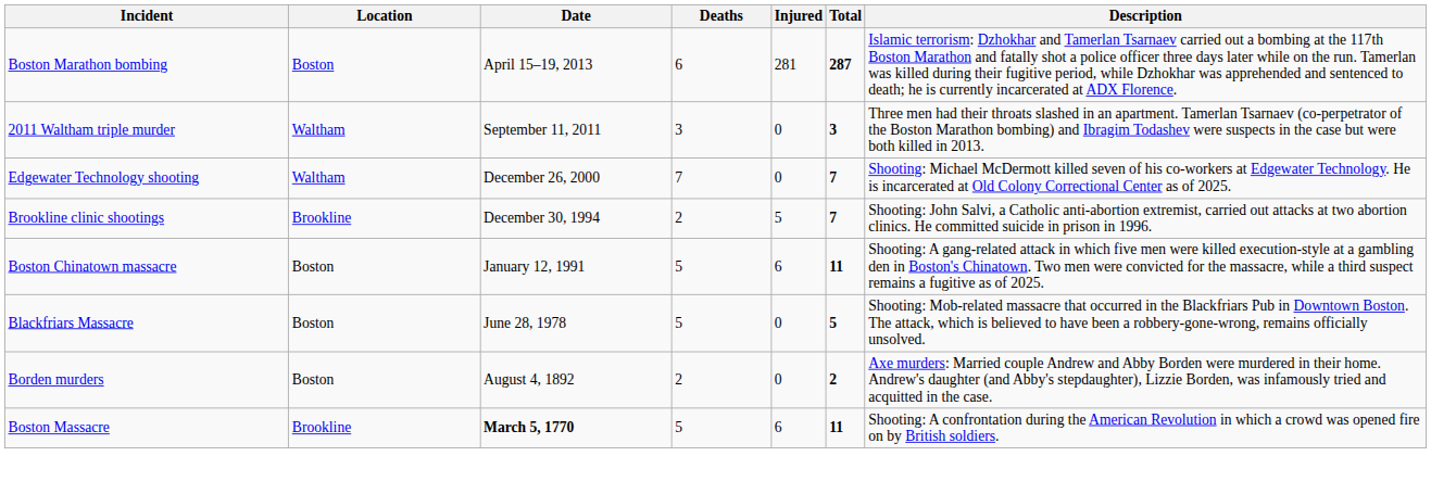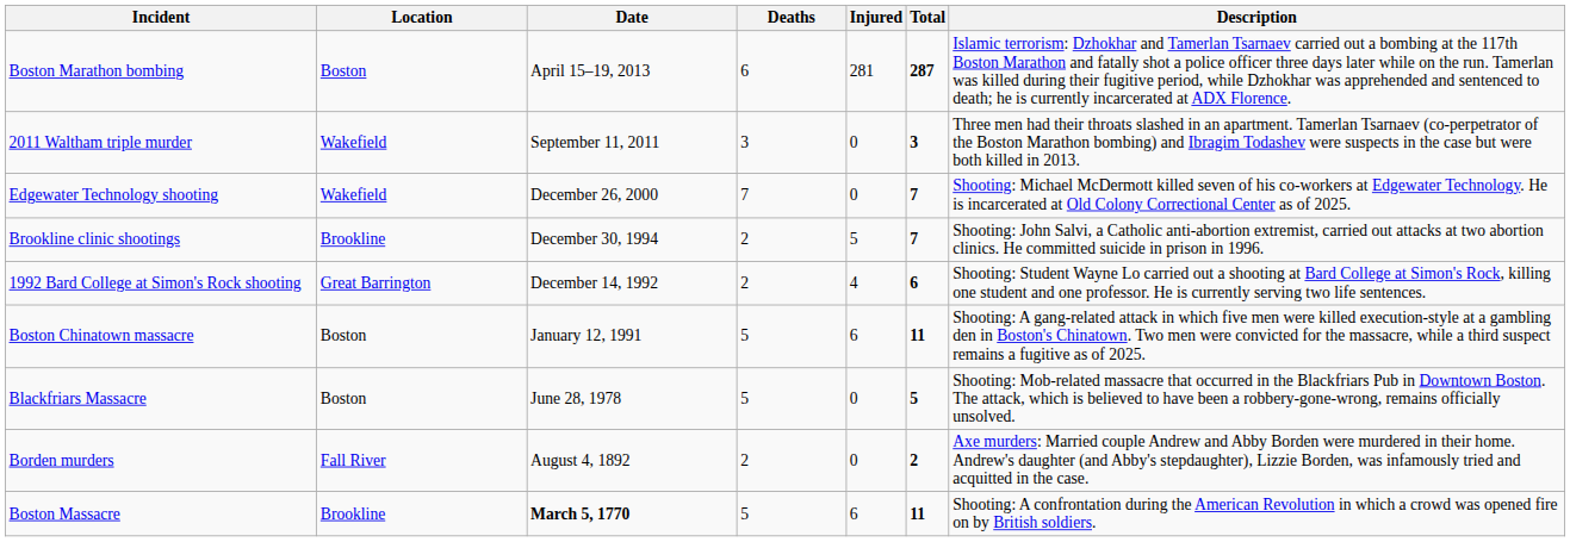 <table class="wikitable sortable">
 <tr>
 <th width="300">Incident</th>
 <th width="200">Location</th>
 <th width="200">Date</th>
 <th width="100">Deaths</th>
 <th>Injured</th>
 <th>Total</th>
 <th width="600">Description</th>
 </tr>
 <tr>
 <td><a href='#'>Boston Marathon bombing</a></td>
 <td><a href='#'>Boston</a></td>
 <td>April 15–19, 2013</td>
 <td>6</td>
 <td>281</td>
 <td><strong>287</strong></td>
 <td><a href='#'>Islamic terrorism</a>: <a href='#'>Dzhokhar</a> and <a href='#'>Tamerlan Tsarnaev</a> carried out a bombing at the 117th <a href='#'>Boston Marathon</a> and fatally shot a police officer three days later while on the run. Tamerlan was killed during their fugitive period, while Dzhokhar was apprehended and sentenced to death; he is currently incarcerated at <a href='#'>ADX Florence</a>.</td>
 </tr>
 <tr>
 <td><a href='#'>2011 Waltham triple murder</a></td>
-<td><a href='#'>Waltham</a></td>
+<td><a href='#'>Wakefield</a></td>
 <td> September 11, 2011</td>
 <td>3</td>
 <td>0</td>
 <td><strong>3</strong></td>
 <td>Three men had their throats slashed in an apartment. Tamerlan Tsarnaev (co-perpetrator of the Boston Marathon bombing) and <a href='#'>Ibragim Todashev</a> were suspects in the case but were both killed in 2013.</td>
 </tr>
 <tr>
 <td><a href='#'>Edgewater Technology shooting</a></td>
-<td><a href='#'>Waltham</a></td>
+<td><a href='#'>Wakefield</a></td>
 <td>December 26, 2000</td>
 <td>7</td>
 <td>0</td>
 <td><strong>7</strong></td>
 <td><a href='#'>Shooting</a>: Michael McDermott killed seven of his co-workers at <a href='#'>Edgewater Technology</a>. He is incarcerated at <a href='#'>Old Colony Correctional Center</a> as of 2025.</td>
 </tr>
 <tr>
 <td><a href='#'>Brookline clinic shootings</a></td>
 <td><a href='#'>Brookline</a></td>
 <td>December 30, 1994</td>
 <td>2</td>
 <td>5</td>
 <td><strong>7</strong></td>
 <td>Shooting: John Salvi, a Catholic anti-abortion extremist, carried out attacks at two abortion clinics. He committed suicide in prison in 1996.</td>
+</tr>
+<tr>
+<td><a href='#'>1992 Bard College at Simon's Rock shooting</a></td>
+<td><a href='#'>Great Barrington</a></td>
+<td>December 14, 1992</td>
+<td>2</td>
+<td>4</td>
+<td><strong>6</strong></td>
+<td>Shooting: Student Wayne Lo carried out a shooting at <a href='#'>Bard College at Simon's Rock</a>, killing one student and one professor. He is currently serving two life sentences.</td>
 </tr>
 <tr>
 <td><a href='#'>Boston Chinatown massacre</a></td>
 <td>Boston</td>
 <td>January 12, 1991</td>
 <td>5</td>
 <td>6</td>
 <td><strong>11</strong></td>
 <td>Shooting: A gang-related attack in which five men were killed execution-style at a gambling den in <a href='#'>Boston's Chinatown</a>. Two men were convicted for the massacre, while a third suspect remains a fugitive as of 2025.</td>
 </tr>
 <tr>
 <td><a href='#'>Blackfriars Massacre</a></td>
 <td>Boston</td>
 <td>June 28, 1978</td>
 <td>5</td>
 <td>0</td>
 <td><strong>5</strong></td>
 <td>Shooting: Mob-related massacre that occurred in the Blackfriars Pub in <a href='#'>Downtown Boston</a>. The attack, which is believed to have been a robbery-gone-wrong, remains officially unsolved.</td>
 </tr>
 <tr>
 <td><a href='#'>Borden murders</a></td>
-<td>Boston</td>
+<td><a href='#'>Fall River</a></td>
 <td>August 4, 1892</td>
 <td>2</td>
 <td>0</td>
 <td><strong>2</strong></td>
 <td><a href='#'>Axe murders</a>: Married couple Andrew and Abby Borden were murdered in their home. Andrew's daughter (and Abby's stepdaughter), Lizzie Borden, was infamously tried and acquitted in the case.</td>
 </tr>
 <tr>
 <td><a href='#'>Boston Massacre</a></td>
 <td><a href='#'>Brookline</a></td>
 <td><strong>March 5, 1770</strong></td>
 <td>5</td>
 <td>6</td>
 <td><strong>11</strong></td>
 <td>Shooting: A confrontation during the <a href='#'>American Revolution</a> in which a crowd was opened fire on by <a href='#'>British soldiers</a>.</td>
 </tr>
 </table>
